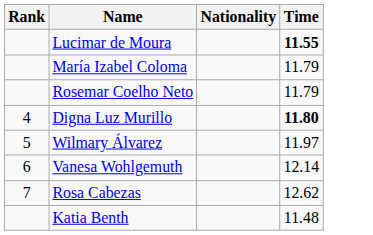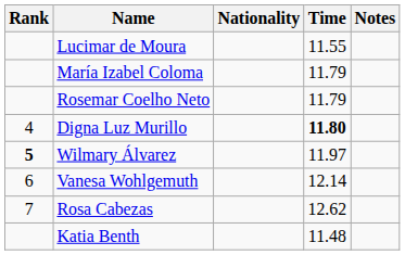 <table class="wikitable sortable" style="text-align:center">
 <tr>
 <th>Rank</th>
 <th>Name</th>
 <th>Nationality</th>
 <th>Time</th>
+<th>Notes</th>
 </tr>
 <tr>
 <td></td>
 <td align=left><a href='#'>Lucimar de Moura</a></td>
 <td align=left></td>
-<td><strong>11.55</strong></td>
+<td>11.55</td>
+<td></td>
 </tr>
 <tr>
 <td></td>
 <td align=left><a href='#'>María Izabel Coloma</a></td>
 <td align=left></td>
 <td>11.79</td>
+<td></td>
 </tr>
 <tr>
 <td></td>
 <td align=left><a href='#'>Rosemar Coelho Neto</a></td>
 <td align=left></td>
 <td>11.79</td>
+<td></td>
 </tr>
 <tr>
 <td>4</td>
 <td align=left><a href='#'>Digna Luz Murillo</a></td>
 <td align=left></td>
 <td><strong>11.80</strong></td>
+<td></td>
 </tr>
 <tr>
-<td>5</td>
+<td><strong>5</strong></td>
 <td align=left><a href='#'>Wilmary Álvarez</a></td>
 <td align=left></td>
 <td>11.97</td>
+<td></td>
 </tr>
 <tr>
 <td>6</td>
 <td align=left><a href='#'>Vanesa Wohlgemuth</a></td>
 <td align=left></td>
 <td>12.14</td>
+<td></td>
 </tr>
 <tr>
 <td>7</td>
 <td align=left><a href='#'>Rosa Cabezas</a></td>
 <td align=left></td>
 <td>12.62</td>
+<td></td>
 </tr>
 <tr>
 <td></td>
 <td align=left><a href='#'>Katia Benth</a></td>
 <td align=left></td>
 <td>11.48</td>
+<td></td>
 </tr>
 </table>
